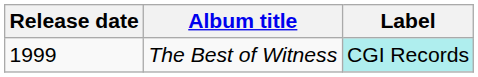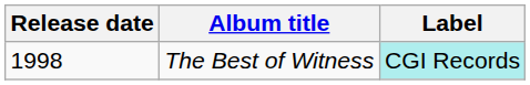 <table class="wikitable">
 <tr>
 <th>Release date</th>
 <th><a href='#'>Album title</a></th>
 <th>Label</th>
 </tr>
 <tr>
-<td>1999</td>
+<td>1998</td>
 <td><em>The Best of Witness</em></td>
 <td style="background: paleturquoise;">CGI Records</td>
 </tr>
 </table>
